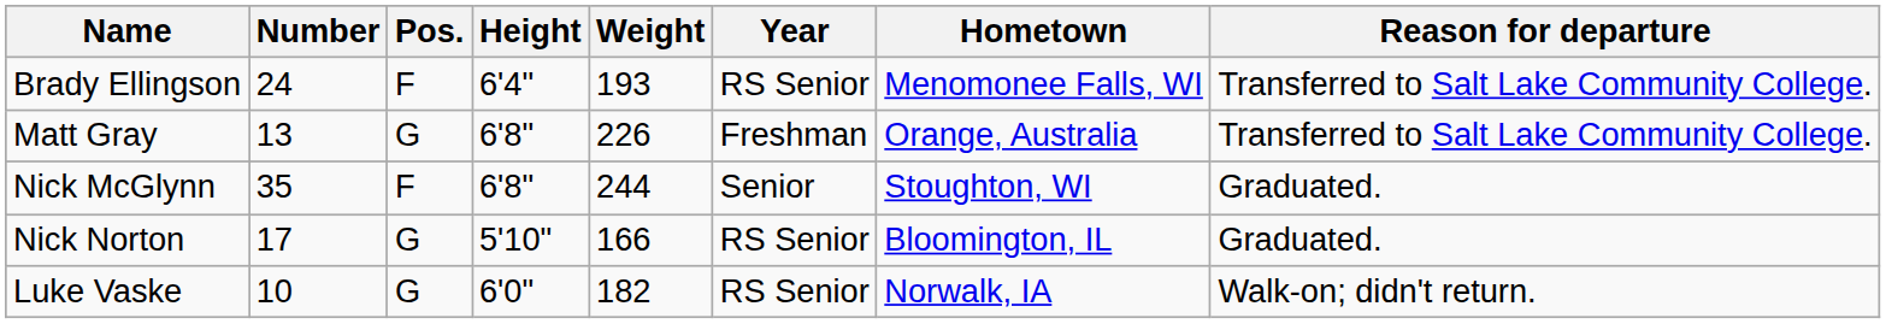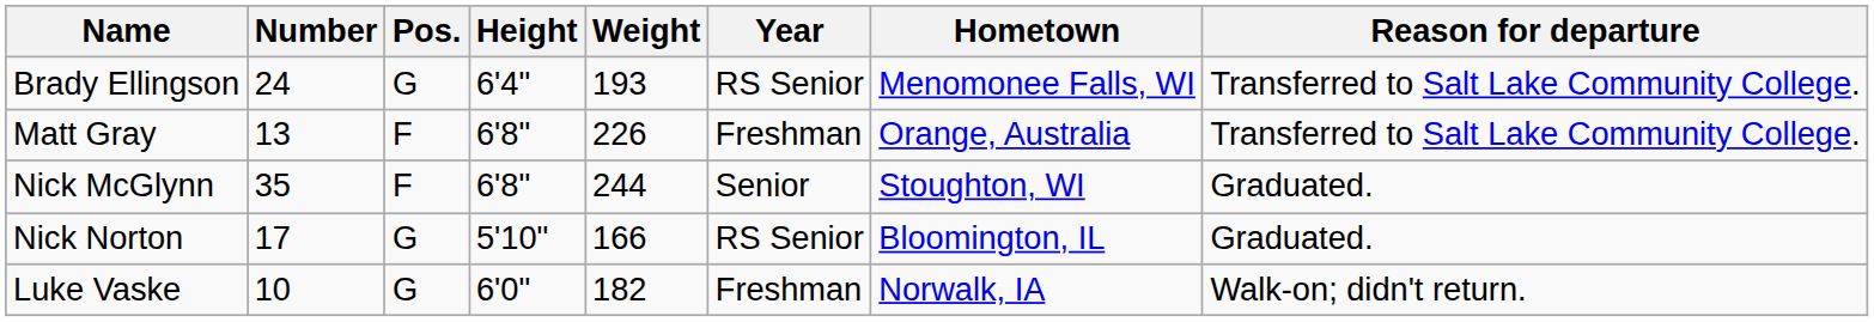 <table class="wikitable sortable" border="1">
 <tr>
 <th>Name</th>
 <th>Number</th>
 <th>Pos.</th>
 <th>Height</th>
 <th>Weight</th>
 <th>Year</th>
 <th>Hometown</th>
 <th class="unsortable">Reason for departure</th>
 </tr>
 <tr>
 <td>Brady Ellingson</td>
 <td>24</td>
-<td>F</td>
+<td>G</td>
 <td>6'4"</td>
 <td>193</td>
 <td>RS Senior</td>
 <td><a href='#'>Menomonee Falls, WI</a></td>
 <td>Transferred to <a href='#'>Salt Lake Community College</a>.</td>
 </tr>
 <tr>
 <td>Matt Gray</td>
 <td>13</td>
-<td>G</td>
+<td>F</td>
 <td>6'8"</td>
 <td>226</td>
 <td>Freshman</td>
 <td><a href='#'>Orange, Australia</a></td>
 <td>Transferred to <a href='#'>Salt Lake Community College</a>.</td>
 </tr>
 <tr>
 <td>Nick McGlynn</td>
 <td>35</td>
 <td>F</td>
 <td>6'8"</td>
 <td>244</td>
 <td>Senior</td>
 <td><a href='#'>Stoughton, WI</a></td>
 <td>Graduated.</td>
 </tr>
 <tr>
 <td>Nick Norton</td>
 <td>17</td>
 <td>G</td>
 <td>5'10"</td>
 <td>166</td>
 <td>RS Senior</td>
 <td><a href='#'>Bloomington, IL</a></td>
 <td>Graduated.</td>
 </tr>
 <tr>
 <td>Luke Vaske</td>
 <td>10</td>
 <td>G</td>
 <td>6'0"</td>
 <td>182</td>
-<td>RS Senior</td>
+<td>Freshman</td>
 <td><a href='#'>Norwalk, IA</a></td>
 <td>Walk-on; didn't return.</td>
 </tr>
 </table>
